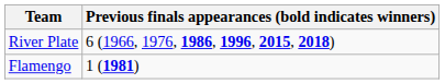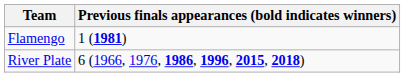 <table class="wikitable">
 <tr>
 <th>Team</th>
 <th>Previous finals appearances (bold indicates winners)</th>
 </tr>
 <tr>
+<td> <a href='#'>Flamengo</a></td>
+<td>1 (<strong><a href='#'>1981</a></strong>)</td>
+</tr>
+<tr>
 <td> <a href='#'>River Plate</a></td>
 <td>6 (<a href='#'>1966</a>, <a href='#'>1976</a>, <strong><a href='#'>1986</a></strong>, <strong><a href='#'>1996</a></strong>, <strong><a href='#'>2015</a></strong>, <strong><a href='#'>2018</a></strong>)</td>
 </tr>
-<tr>
-<td> <a href='#'>Flamengo</a></td>
-<td>1 (<strong><a href='#'>1981</a></strong>)</td>
-</tr>
 </table>
